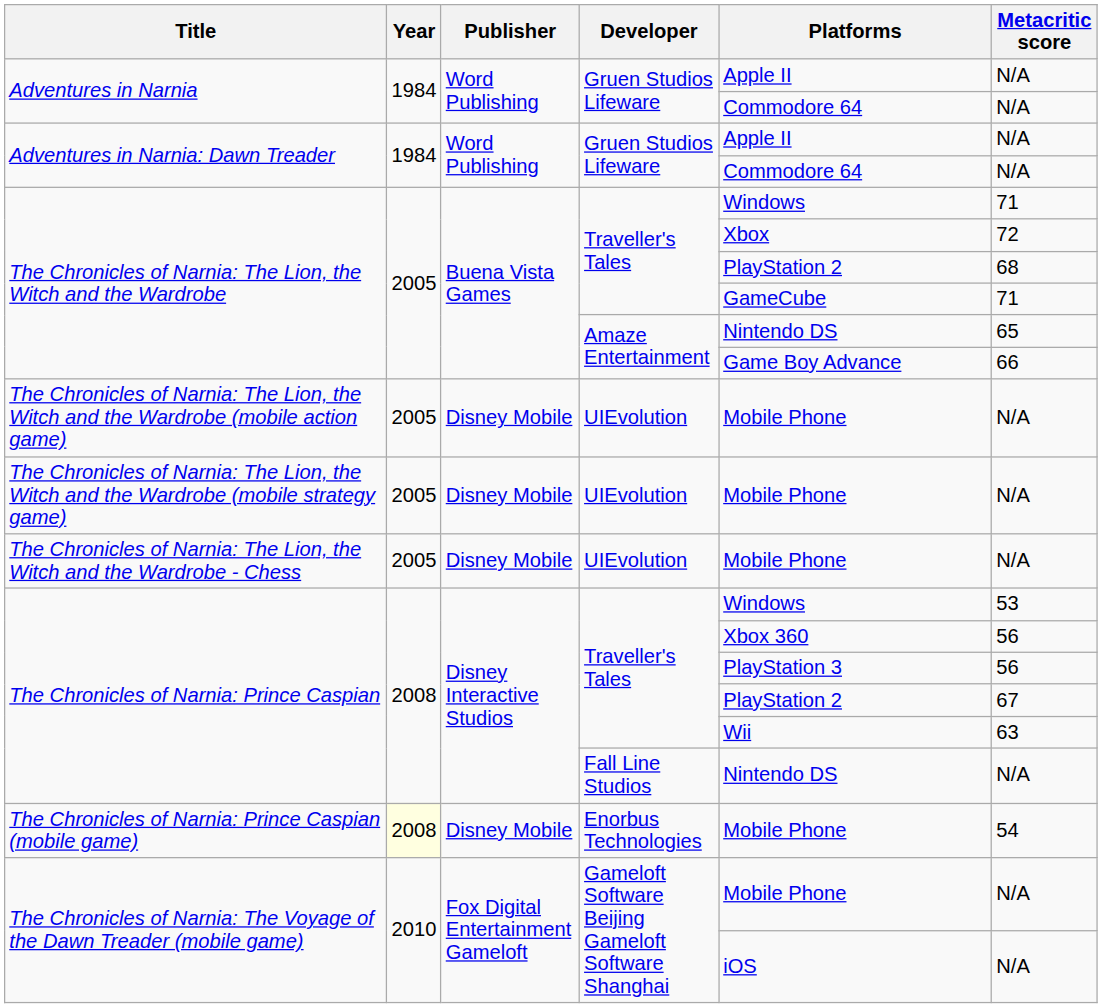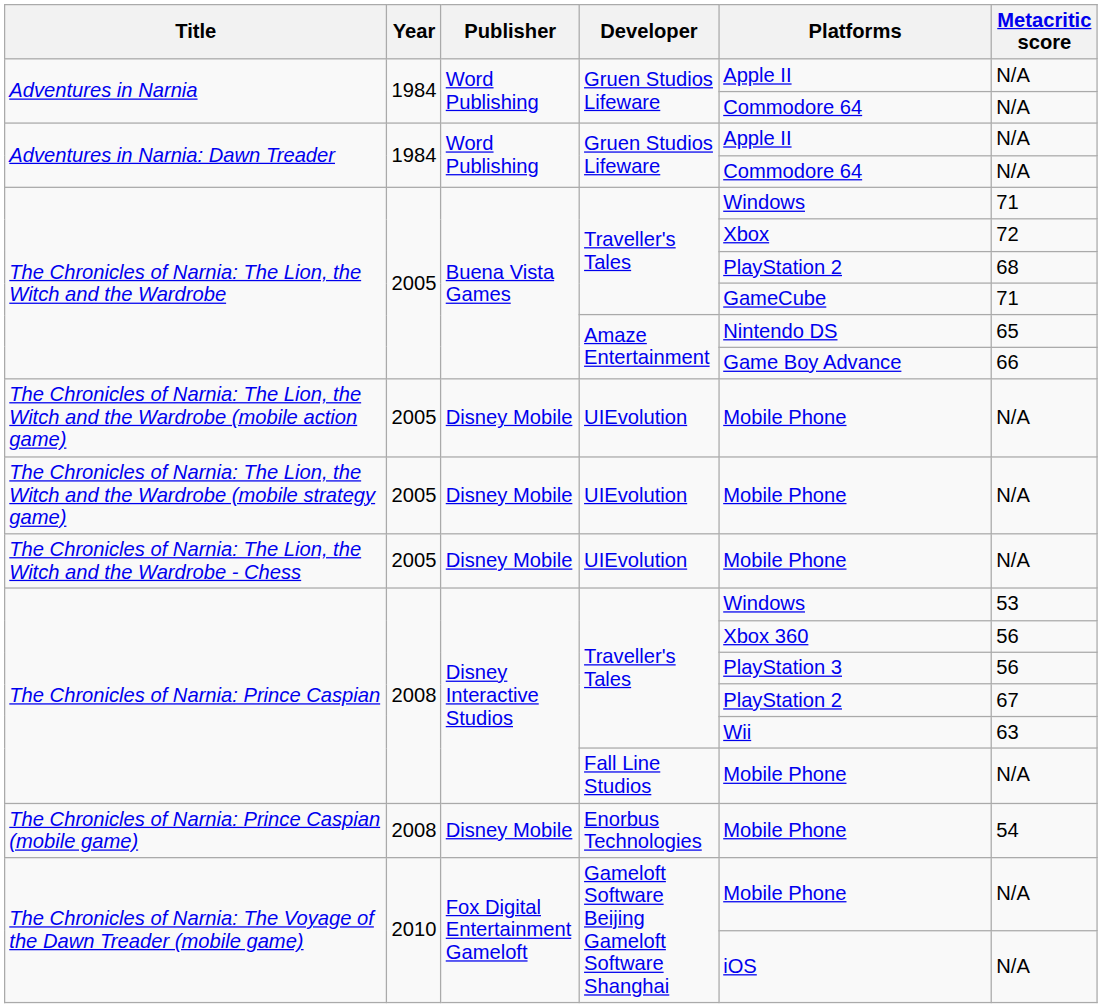 <table class="wikitable sortable">
 <tr>
 <th class="unsortable" width=35%>Title</th>
 <th>Year</th>
 <th>Publisher</th>
 <th>Developer</th>
 <th width=25%>Platforms</th>
 <th><a href='#'>Metacritic</a> score</th>
 </tr>
 <tr>
 <td rowspan=2><em><a href='#'>Adventures in Narnia</a></em></td>
 <td rowspan=2>1984</td>
 <td rowspan=2><a href='#'>Word Publishing</a></td>
 <td rowspan=2><a href='#'>Gruen Studios</a><br><a href='#'>Lifeware</a></td>
 <td><a href='#'>Apple II</a></td>
 <td>N/A</td>
 </tr>
 <tr>
 <td><a href='#'>Commodore 64</a></td>
 <td>N/A</td>
 </tr>
 <tr>
 <td rowspan=2><em><a href='#'>Adventures in Narnia: Dawn Treader</a></em></td>
 <td rowspan=2>1984</td>
 <td rowspan=2><a href='#'>Word Publishing</a></td>
 <td rowspan=2><a href='#'>Gruen Studios</a><br><a href='#'>Lifeware</a></td>
 <td><a href='#'>Apple II</a></td>
 <td>N/A</td>
 </tr>
 <tr>
 <td><a href='#'>Commodore 64</a></td>
 <td>N/A</td>
 </tr>
 <tr>
 <td rowspan=6><em><a href='#'>The Chronicles of Narnia: The Lion, the Witch and the Wardrobe</a></em></td>
 <td rowspan=6>2005</td>
 <td rowspan=6><a href='#'>Buena Vista Games</a></td>
 <td rowspan=4><a href='#'>Traveller's Tales</a></td>
 <td><a href='#'>Windows</a></td>
 <td>71</td>
 </tr>
 <tr>
 <td><a href='#'>Xbox</a></td>
 <td>72</td>
 </tr>
 <tr>
 <td><a href='#'>PlayStation 2</a></td>
 <td>68</td>
 </tr>
 <tr>
 <td><a href='#'>GameCube</a></td>
 <td>71</td>
 </tr>
 <tr>
 <td rowspan=2><a href='#'>Amaze Entertainment</a></td>
 <td><a href='#'>Nintendo DS</a></td>
 <td>65</td>
 </tr>
 <tr>
 <td><a href='#'>Game Boy Advance</a></td>
 <td>66</td>
 </tr>
 <tr>
 <td><em><a href='#'>The Chronicles of Narnia: The Lion, the Witch and the Wardrobe (mobile action game)</a></em></td>
 <td>2005</td>
 <td><a href='#'>Disney Mobile</a></td>
 <td><a href='#'>UIEvolution</a></td>
 <td><a href='#'>Mobile Phone</a></td>
 <td>N/A</td>
 </tr>
 <tr>
 <td><em><a href='#'>The Chronicles of Narnia: The Lion, the Witch and the Wardrobe (mobile strategy game)</a></em></td>
 <td>2005</td>
 <td><a href='#'>Disney Mobile</a></td>
 <td><a href='#'>UIEvolution</a></td>
 <td><a href='#'>Mobile Phone</a></td>
 <td>N/A</td>
 </tr>
 <tr>
 <td><em><a href='#'>The Chronicles of Narnia: The Lion, the Witch and the Wardrobe - Chess</a></em></td>
 <td>2005</td>
 <td><a href='#'>Disney Mobile</a></td>
 <td><a href='#'>UIEvolution</a></td>
 <td><a href='#'>Mobile Phone</a></td>
 <td>N/A</td>
 </tr>
 <tr>
 <td rowspan=6><em><a href='#'>The Chronicles of Narnia: Prince Caspian</a></em></td>
 <td rowspan=6>2008</td>
 <td rowspan=6><a href='#'>Disney Interactive Studios</a></td>
 <td rowspan=5><a href='#'>Traveller's Tales</a></td>
 <td><a href='#'>Windows</a></td>
 <td>53</td>
 </tr>
 <tr>
 <td><a href='#'>Xbox 360</a></td>
 <td>56</td>
 </tr>
 <tr>
 <td><a href='#'>PlayStation 3</a></td>
 <td>56</td>
 </tr>
 <tr>
 <td><a href='#'>PlayStation 2</a></td>
 <td>67</td>
 </tr>
 <tr>
 <td><a href='#'>Wii</a></td>
 <td>63</td>
 </tr>
 <tr>
 <td><a href='#'>Fall Line Studios</a></td>
-<td><a href='#'>Nintendo DS</a></td>
+<td><a href='#'>Mobile Phone</a></td>
 <td>N/A</td>
 </tr>
 <tr>
 <td><em><a href='#'>The Chronicles of Narnia: Prince Caspian (mobile game)</a></em></td>
-<td style="background: lightyellow;">2008</td>
+<td>2008</td>
 <td><a href='#'>Disney Mobile</a></td>
 <td><a href='#'>Enorbus Technologies</a></td>
 <td><a href='#'>Mobile Phone</a></td>
 <td>54</td>
 </tr>
 <tr>
 <td rowspan=2><em><a href='#'>The Chronicles of Narnia: The Voyage of the Dawn Treader (mobile game)</a></em></td>
 <td rowspan=2>2010</td>
 <td rowspan=2><a href='#'>Fox Digital Entertainment</a><br><a href='#'>Gameloft</a></td>
 <td rowspan=2><a href='#'>Gameloft Software Beijing</a><br><a href='#'>Gameloft Software Shanghai</a></td>
 <td><a href='#'>Mobile Phone</a></td>
 <td>N/A</td>
 </tr>
 <tr>
 <td><a href='#'>iOS</a></td>
 <td>N/A</td>
 </tr>
 </table>
